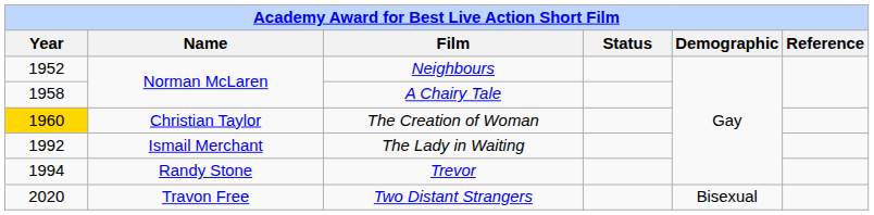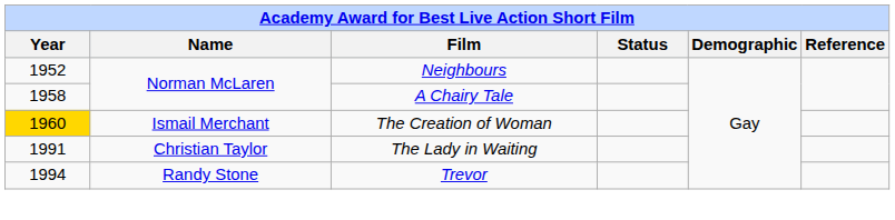 <table class="wikitable" style="text-align: center">
 <tr style="background:#bfd7ff;">
 <td colspan="6" style="text-align:center;"><strong><a href='#'>Academy Award for Best Live Action Short Film</a></strong></td>
 </tr>
 <tr style="background:#ebf5ff;">
 <th style="width:075px;">Year</th>
 <th style="width:225px;">Name</th>
 <th style="width:250px;">Film</th>
 <th style="width:080px;">Status</th>
 <th width="50">Demographic</th>
 <th width="50">Reference</th>
 </tr>
 <tr>
 <td>1952</td>
 <td rowspan=2><a href='#'>Norman McLaren</a></td>
 <td><em><a href='#'>Neighbours</a></em></td>
 <td></td>
 <td rowspan=5>Gay</td>
 <td rowspan=2></td>
 </tr>
 <tr>
 <td>1958</td>
 <td><em><a href='#'>A Chairy Tale</a></em></td>
 <td></td>
 </tr>
 <tr>
 <td style="background: gold;">1960</td>
-<td><a href='#'>Christian Taylor</a></td>
+<td><a href='#'>Ismail Merchant</a></td>
 <td><em>The Creation of Woman</em></td>
 <td></td>
 <td></td>
 </tr>
 <tr>
-<td>1992</td>
-<td><a href='#'>Ismail Merchant</a></td>
+<td>1991</td>
+<td><a href='#'>Christian Taylor</a></td>
 <td><em>The Lady in Waiting</em></td>
 <td></td>
 <td></td>
 </tr>
 <tr>
 <td>1994</td>
 <td><a href='#'>Randy Stone</a></td>
 <td><em><a href='#'>Trevor</a></em></td>
 <td></td>
 <td></td>
 </tr>
-<tr>
-<td>2020</td>
-<td><a href='#'>Travon Free</a></td>
-<td><em><a href='#'>Two Distant Strangers</a></em></td>
-<td></td>
-<td>Bisexual</td>
-<td></td>
-</tr>
 </table>
